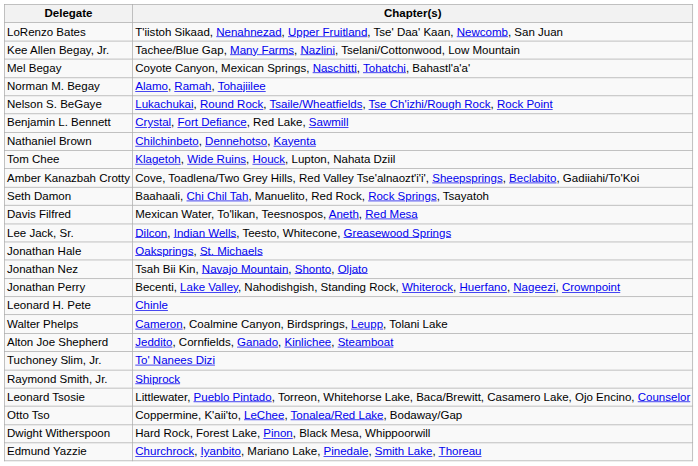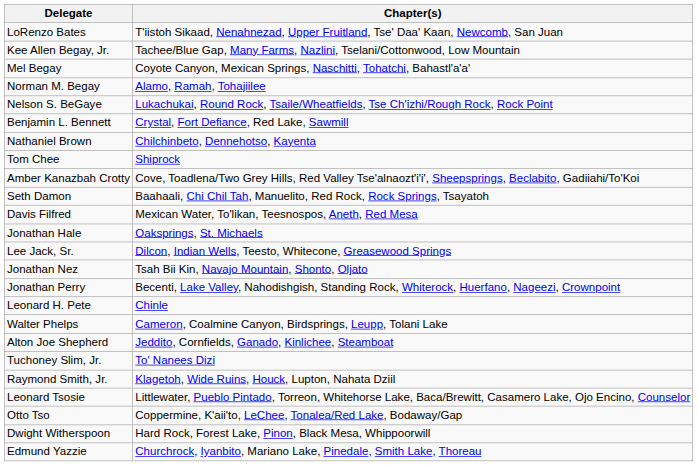 <table class="wikitable">
 <tr>
 <th>Delegate</th>
 <th>Chapter(s)</th>
 </tr>
 <tr>
 <td>LoRenzo Bates</td>
 <td>T'iistoh Sikaad, <a href='#'>Nenahnezad</a>, <a href='#'>Upper Fruitland</a>, Tse' Daa' Kaan, <a href='#'>Newcomb</a>, San Juan</td>
 </tr>
 <tr>
 <td>Kee Allen Begay, Jr.</td>
 <td>Tachee/Blue Gap, <a href='#'>Many Farms</a>, <a href='#'>Nazlini</a>, Tselani/Cottonwood, Low Mountain</td>
 </tr>
 <tr>
 <td>Mel Begay</td>
 <td>Coyote Canyon, Mexican Springs, <a href='#'>Naschitti</a>, <a href='#'>Tohatchi</a>, Bahastl'a'a'</td>
 </tr>
 <tr>
 <td>Norman M. Begay</td>
 <td><a href='#'>Alamo</a>, <a href='#'>Ramah</a>, <a href='#'>Tohajiilee</a></td>
 </tr>
 <tr>
 <td>Nelson S. BeGaye</td>
 <td><a href='#'>Lukachukai</a>, <a href='#'>Round Rock</a>, <a href='#'>Tsaile/Wheatfields</a>, <a href='#'>Tse Ch'izhi/Rough Rock</a>, <a href='#'>Rock Point</a></td>
 </tr>
 <tr>
 <td>Benjamin L. Bennett</td>
 <td><a href='#'>Crystal</a>, <a href='#'>Fort Defiance</a>, Red Lake, <a href='#'>Sawmill</a></td>
 </tr>
 <tr>
 <td>Nathaniel Brown</td>
 <td><a href='#'>Chilchinbeto</a>, <a href='#'>Dennehotso</a>, <a href='#'>Kayenta</a></td>
 </tr>
 <tr>
 <td>Tom Chee</td>
-<td><a href='#'>Klagetoh</a>, <a href='#'>Wide Ruins</a>, <a href='#'>Houck</a>, Lupton, Nahata Dziil</td>
+<td><a href='#'>Shiprock</a></td>
 </tr>
 <tr>
 <td>Amber Kanazbah Crotty</td>
 <td>Cove, Toadlena/Two Grey Hills, Red Valley Tse'alnaozt'i'i', <a href='#'>Sheepsprings</a>, <a href='#'>Beclabito</a>, Gadiiahi/To'Koi</td>
 </tr>
 <tr>
 <td>Seth Damon</td>
 <td>Baahaali, <a href='#'>Chi Chil Tah</a>, Manuelito, Red Rock, <a href='#'>Rock Springs</a>, Tsayatoh</td>
 </tr>
 <tr>
 <td>Davis Filfred</td>
 <td>Mexican Water, To'likan, Teesnospos, <a href='#'>Aneth</a>, <a href='#'>Red Mesa</a></td>
 </tr>
 <tr>
+<td>Jonathan Hale</td>
+<td><a href='#'>Oaksprings</a>, <a href='#'>St. Michaels</a></td>
+</tr>
+<tr>
 <td>Lee Jack, Sr.</td>
 <td><a href='#'>Dilcon</a>, <a href='#'>Indian Wells</a>, Teesto, Whitecone, <a href='#'>Greasewood Springs</a></td>
-</tr>
-<tr>
-<td>Jonathan Hale</td>
-<td><a href='#'>Oaksprings</a>, <a href='#'>St. Michaels</a></td>
 </tr>
 <tr>
 <td>Jonathan Nez</td>
 <td>Tsah Bii Kin, <a href='#'>Navajo Mountain</a>, <a href='#'>Shonto</a>, <a href='#'>Oljato</a></td>
 </tr>
 <tr>
 <td>Jonathan Perry</td>
 <td>Becenti, <a href='#'>Lake Valley</a>, Nahodishgish, Standing Rock, <a href='#'>Whiterock</a>, <a href='#'>Huerfano</a>, <a href='#'>Nageezi</a>, <a href='#'>Crownpoint</a></td>
 </tr>
 <tr>
 <td>Leonard H. Pete</td>
 <td><a href='#'>Chinle</a></td>
 </tr>
 <tr>
 <td>Walter Phelps</td>
 <td><a href='#'>Cameron</a>, Coalmine Canyon, Birdsprings, <a href='#'>Leupp</a>, Tolani Lake</td>
 </tr>
 <tr>
 <td>Alton Joe Shepherd</td>
 <td><a href='#'>Jeddito</a>, Cornfields, <a href='#'>Ganado</a>, <a href='#'>Kinlichee</a>, <a href='#'>Steamboat</a></td>
 </tr>
 <tr>
 <td>Tuchoney Slim, Jr.</td>
 <td><a href='#'>To' Nanees Dizi</a></td>
 </tr>
 <tr>
 <td>Raymond Smith, Jr.</td>
-<td><a href='#'>Shiprock</a></td>
+<td><a href='#'>Klagetoh</a>, <a href='#'>Wide Ruins</a>, <a href='#'>Houck</a>, Lupton, Nahata Dziil</td>
 </tr>
 <tr>
 <td>Leonard Tsosie</td>
 <td>Littlewater, <a href='#'>Pueblo Pintado</a>, Torreon, Whitehorse Lake, Baca/Brewitt, Casamero Lake, Ojo Encino, <a href='#'>Counselor</a></td>
 </tr>
 <tr>
 <td>Otto Tso</td>
 <td>Coppermine, K'aii'to, <a href='#'>LeChee</a>, <a href='#'>Tonalea/Red Lake</a>, Bodaway/Gap</td>
 </tr>
 <tr>
 <td>Dwight Witherspoon</td>
 <td>Hard Rock, Forest Lake, <a href='#'>Pinon</a>, Black Mesa, Whippoorwill</td>
 </tr>
 <tr>
 <td>Edmund Yazzie</td>
 <td><a href='#'>Churchrock</a>, <a href='#'>Iyanbito</a>, Mariano Lake, <a href='#'>Pinedale</a>, <a href='#'>Smith Lake</a>, <a href='#'>Thoreau</a></td>
 </tr>
 </table>
